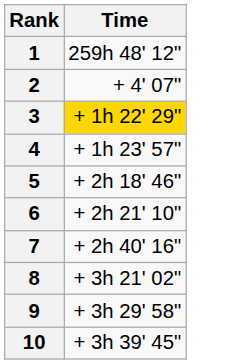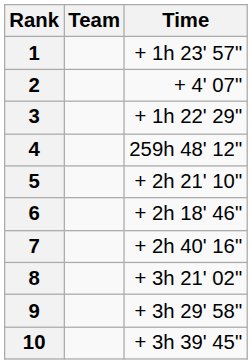 <table class="wikitable">
 <tr>
 <th scope="col">Rank</th>
+<th scope="col">Team</th>
 <th scope="col">Time</th>
 </tr>
 <tr>
 <th scope="row">1</th>
-<td align="right">259h 48' 12"</td>
+<td> </td>
+<td align="right">+ 1h 23' 57"</td>
 </tr>
 <tr>
 <th scope="row">2</th>
+<td> </td>
 <td align="right">+ 4' 07"</td>
 </tr>
 <tr>
 <th scope="row">3</th>
-<td align="right" style="background: gold;">+ 1h 22' 29"</td>
+<td> </td>
+<td align="right">+ 1h 22' 29"</td>
 </tr>
 <tr>
 <th scope="row">4</th>
-<td align="right">+ 1h 23' 57"</td>
+<td> </td>
+<td align="right">259h 48' 12"</td>
 </tr>
 <tr>
 <th scope="row">5</th>
+<td> </td>
+<td align="right">+ 2h 21' 10"</td>
+</tr>
+<tr>
+<th scope="row">6</th>
+<td> </td>
 <td align="right">+ 2h 18' 46"</td>
 </tr>
 <tr>
-<th scope="row">6</th>
-<td align="right">+ 2h 21' 10"</td>
-</tr>
-<tr>
 <th scope="row">7</th>
+<td> </td>
 <td align="right">+ 2h 40' 16"</td>
 </tr>
 <tr>
 <th scope="row">8</th>
+<td> </td>
 <td align="right">+ 3h 21' 02"</td>
 </tr>
 <tr>
 <th scope="row">9</th>
+<td> </td>
 <td align="right">+ 3h 29' 58"</td>
 </tr>
 <tr>
 <th scope="row">10</th>
+<td> </td>
 <td align="right">+ 3h 39' 45"</td>
 </tr>
 </table>
